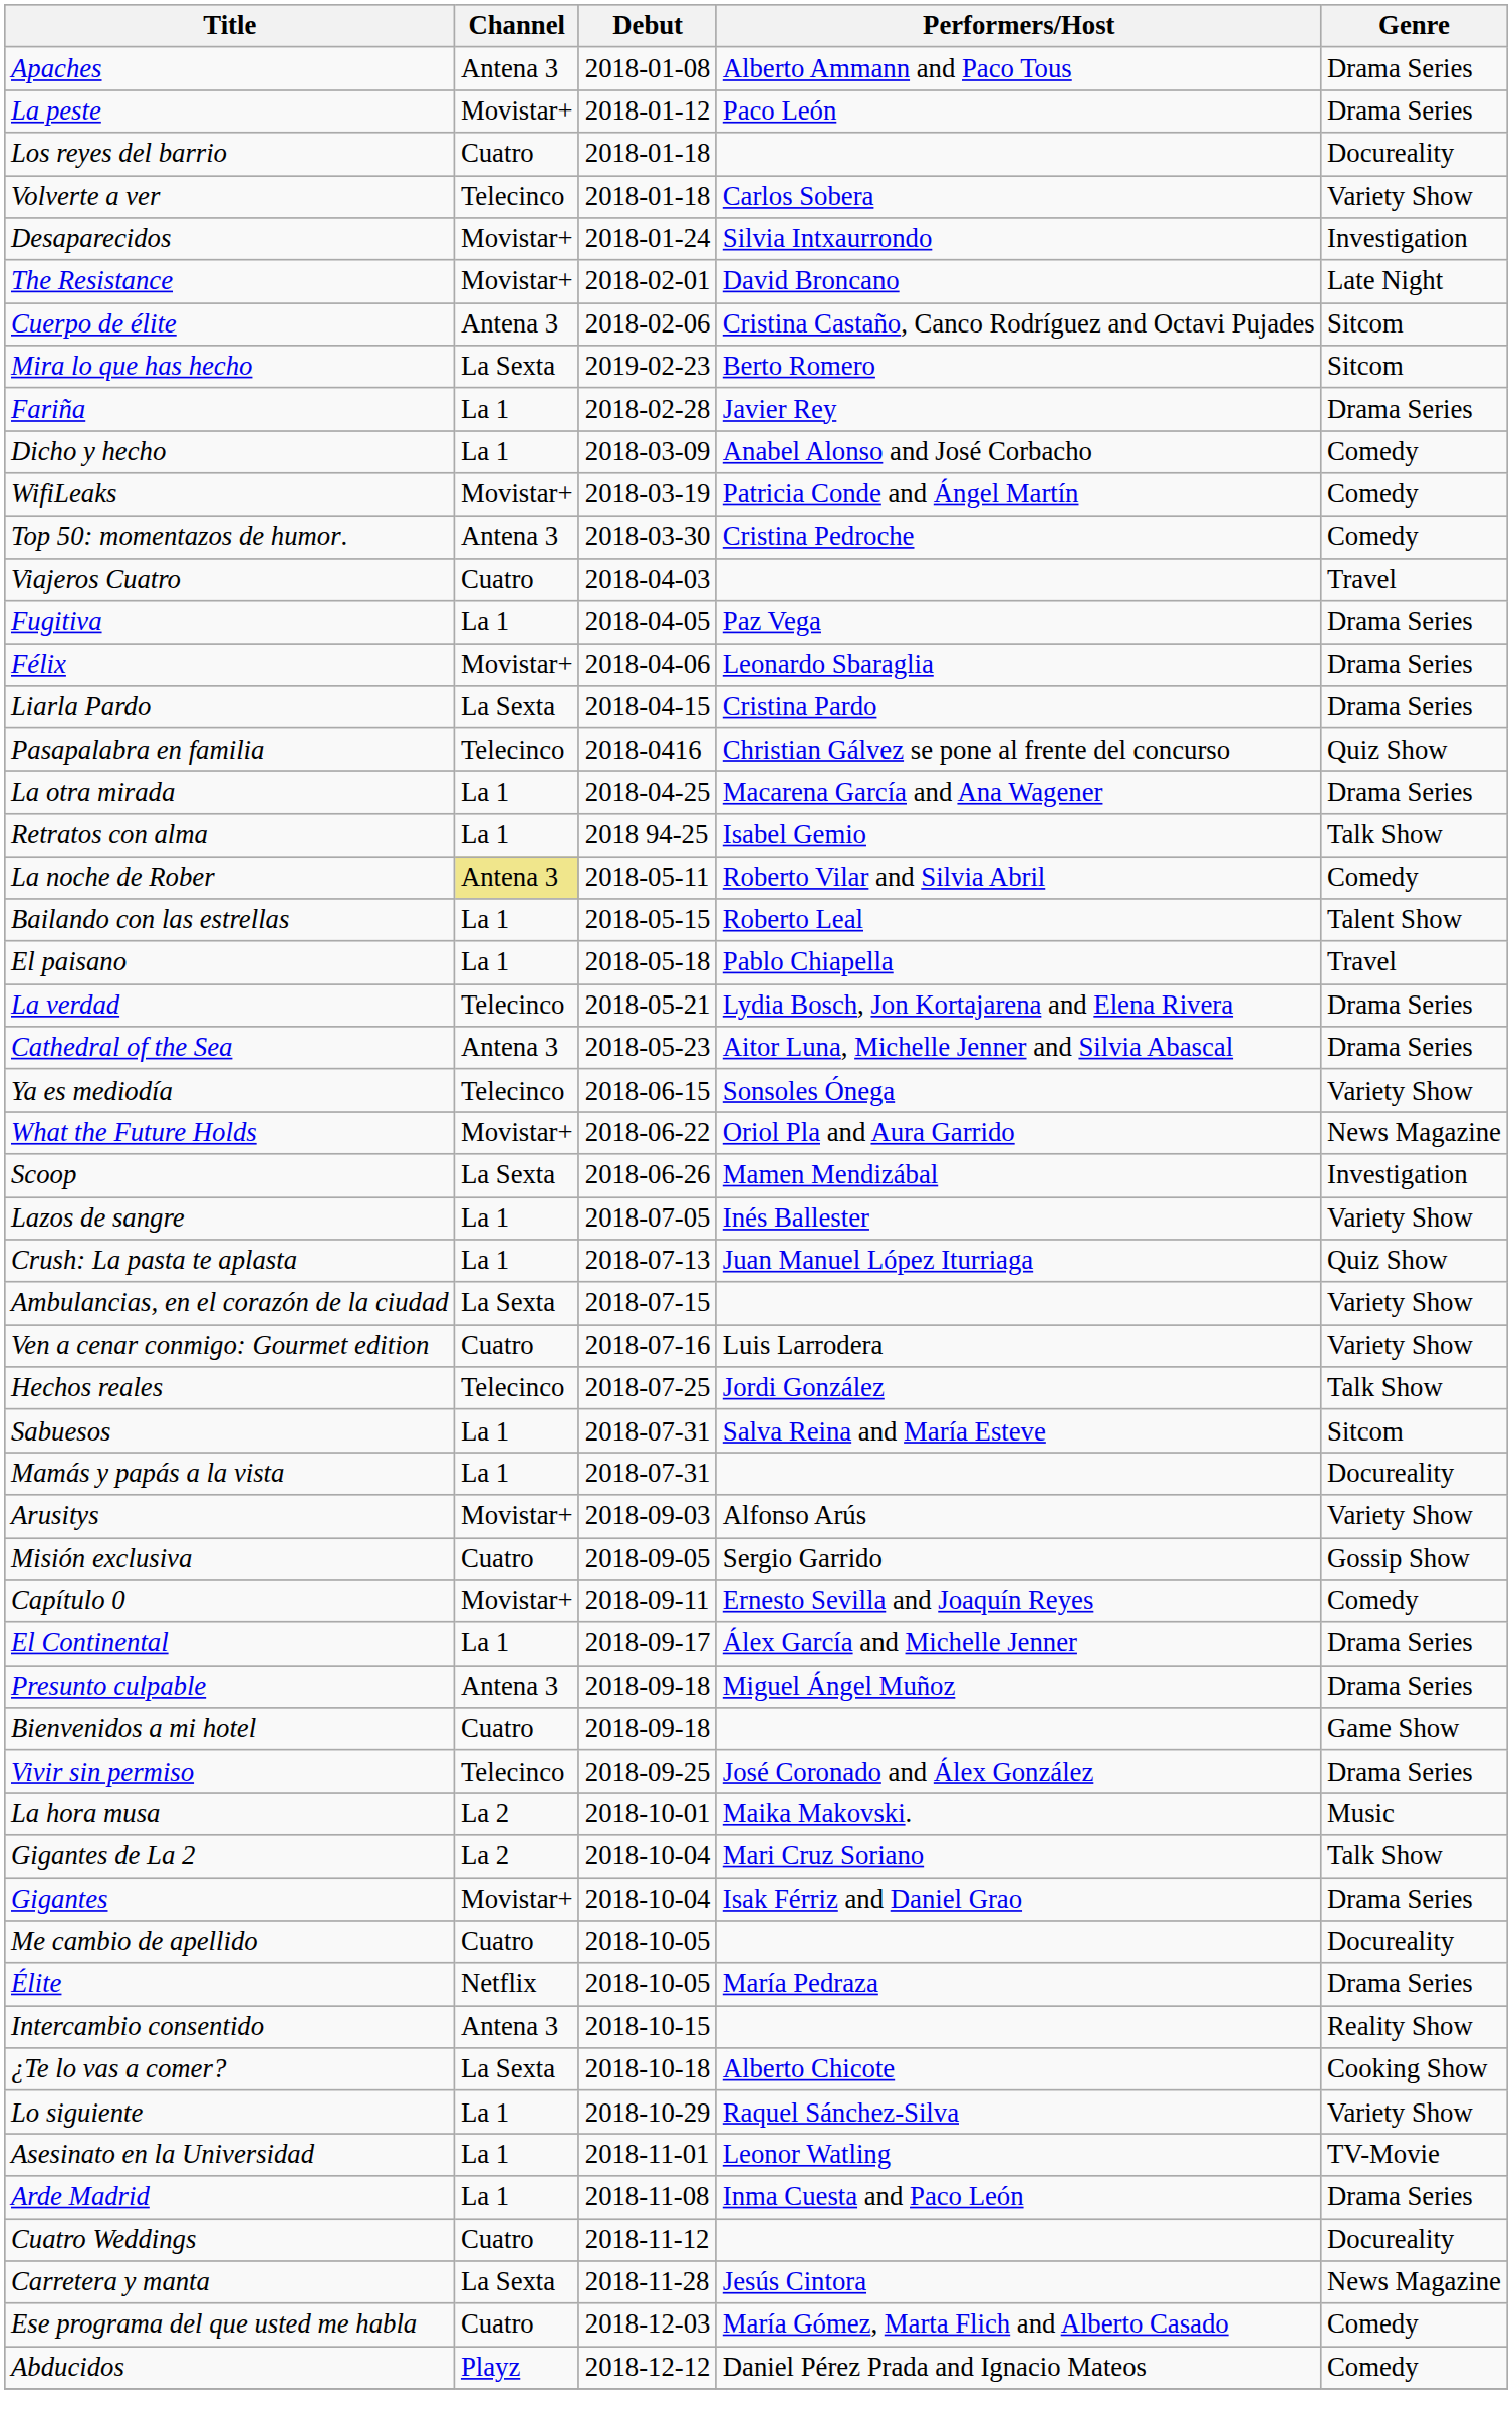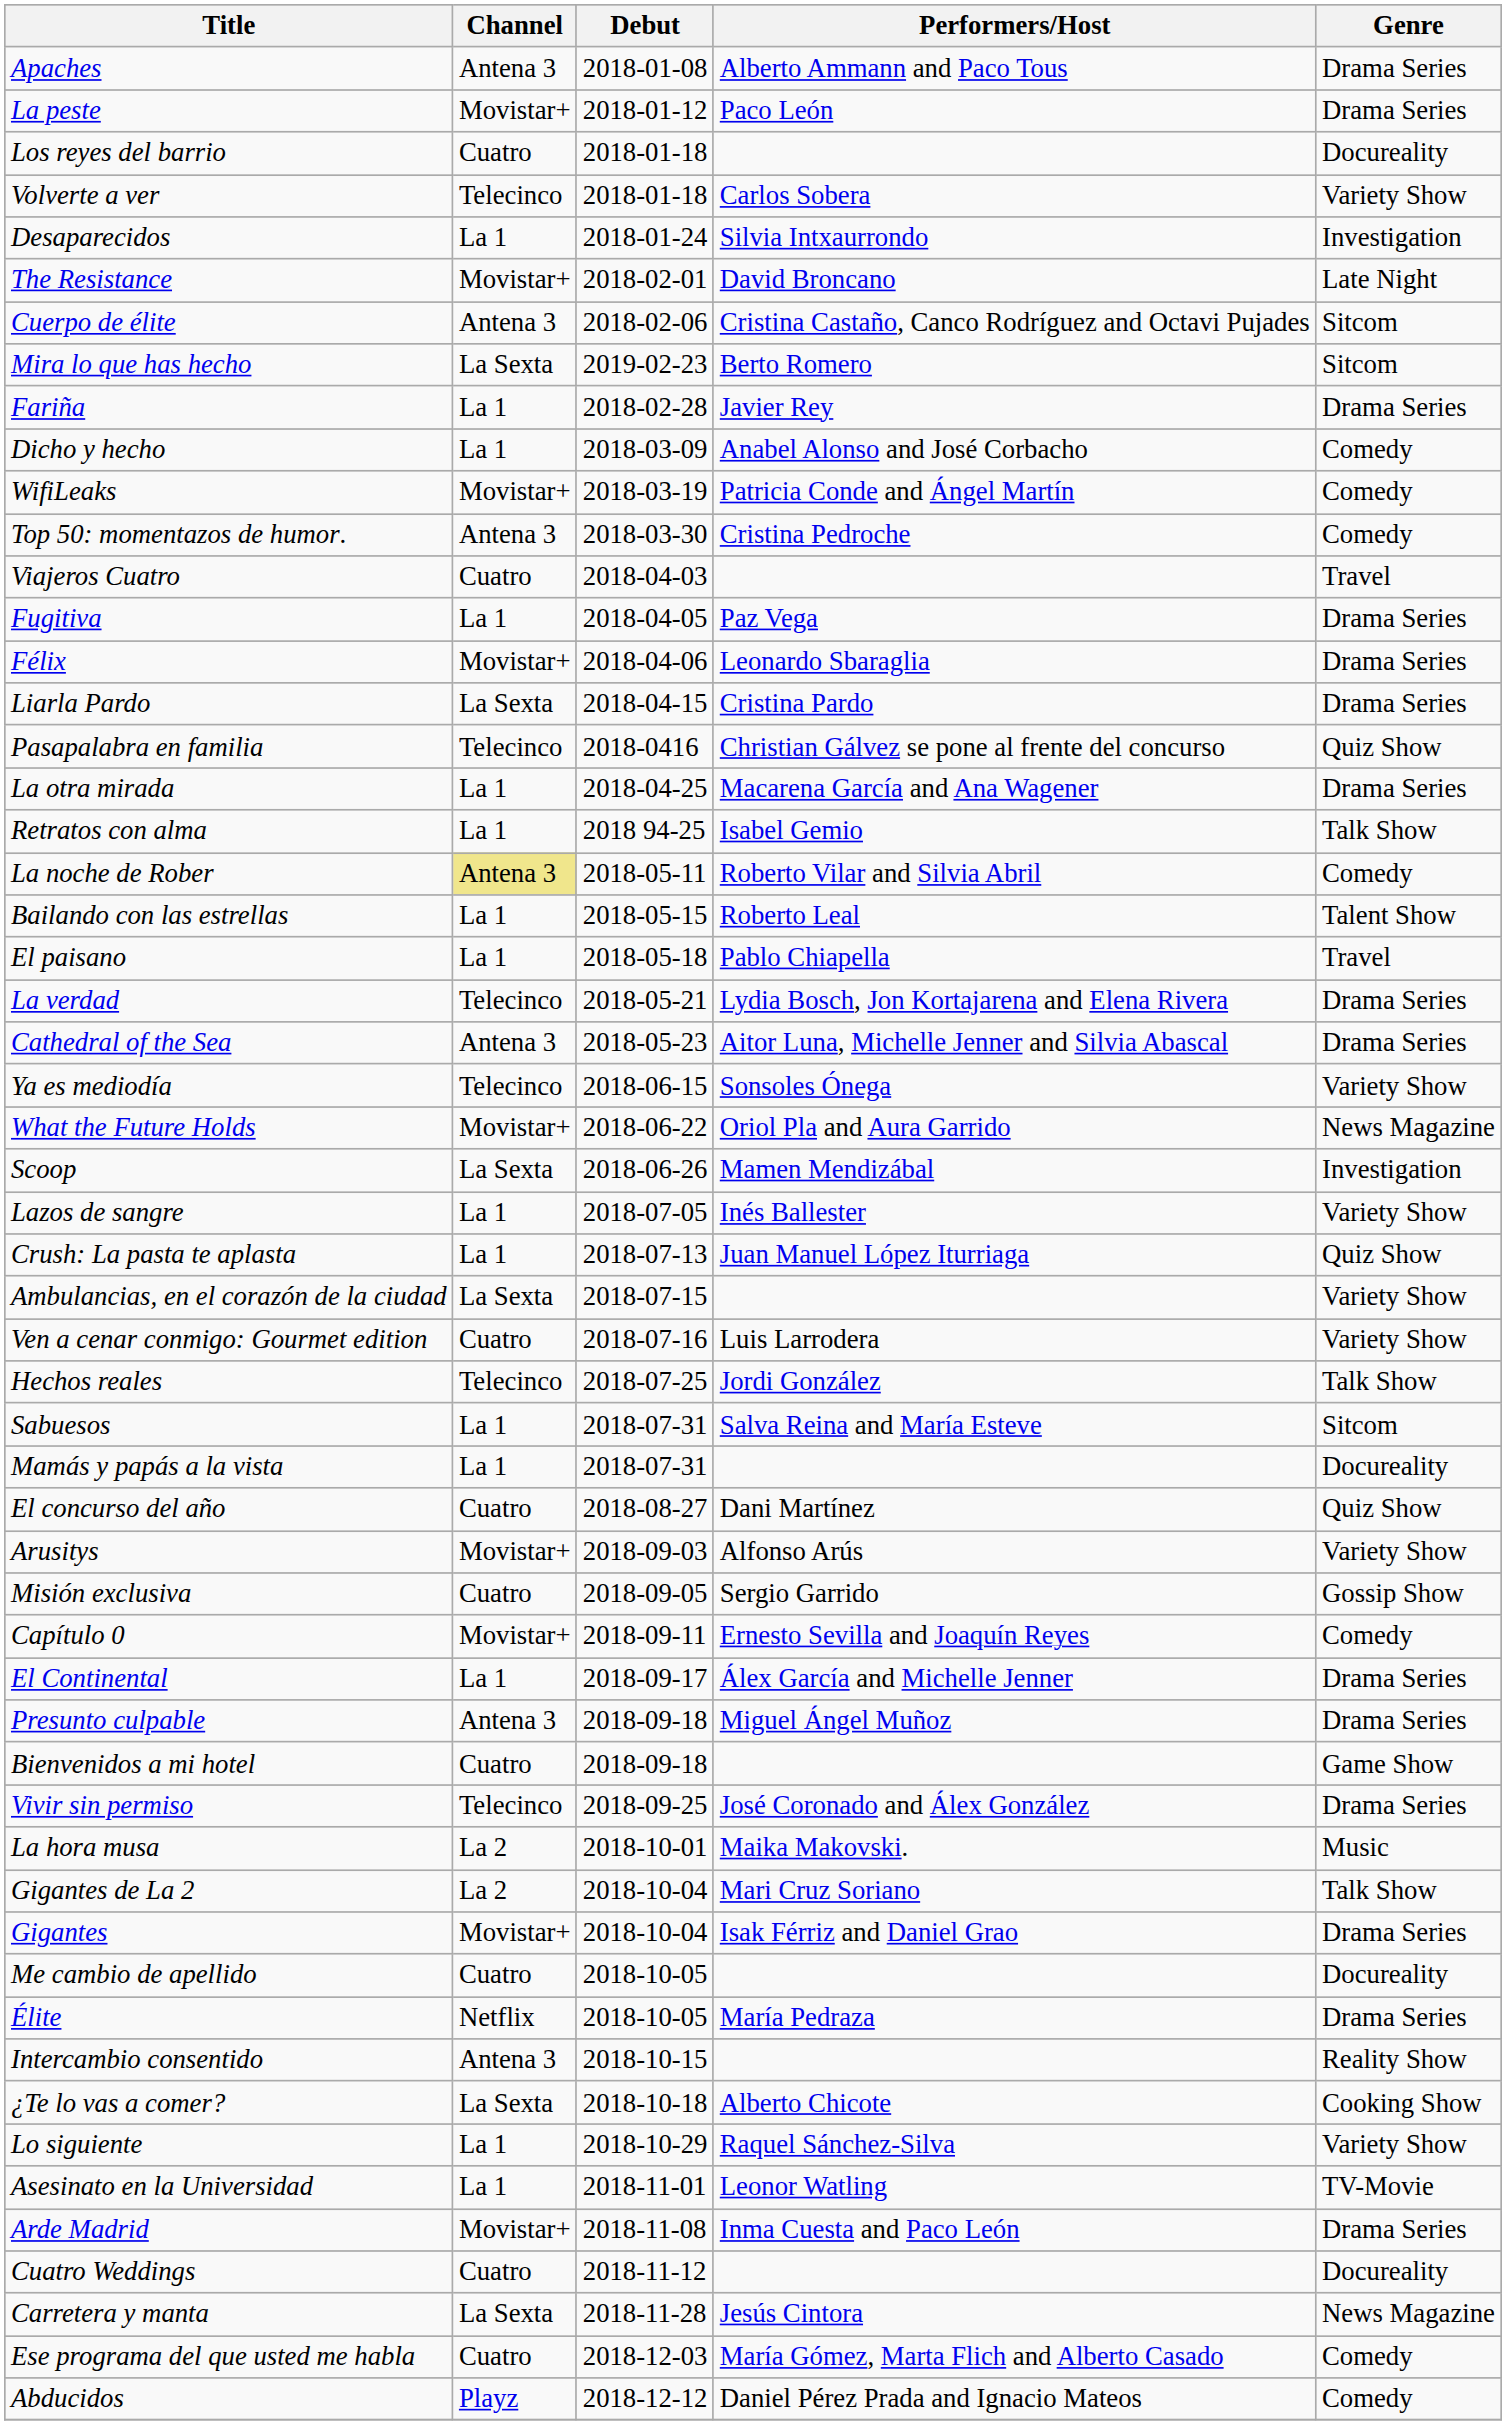 <table class="wikitable sortable">
 <tr>
 <th>Title</th>
 <th>Channel</th>
 <th>Debut</th>
 <th>Performers/Host</th>
 <th>Genre</th>
 </tr>
 <tr>
 <td><em><a href='#'>Apaches</a></em></td>
 <td>Antena 3</td>
 <td>2018-01-08</td>
 <td><a href='#'>Alberto Ammann</a> and  <a href='#'>Paco Tous</a></td>
 <td>Drama Series</td>
 </tr>
 <tr>
 <td><em><a href='#'>La peste</a></em></td>
 <td>Movistar+</td>
 <td>2018-01-12</td>
 <td><a href='#'>Paco León</a></td>
 <td>Drama Series</td>
 </tr>
 <tr>
 <td><em>Los reyes del barrio</em></td>
 <td>Cuatro</td>
 <td>2018-01-18</td>
 <td></td>
 <td>Docureality</td>
 </tr>
 <tr>
 <td><em> Volverte a ver</em></td>
 <td>Telecinco</td>
 <td>2018-01-18</td>
 <td><a href='#'>Carlos Sobera</a></td>
 <td>Variety Show</td>
 </tr>
 <tr>
 <td><em>Desaparecidos</em></td>
-<td>Movistar+</td>
+<td>La 1</td>
 <td>2018-01-24</td>
 <td><a href='#'>Silvia Intxaurrondo</a></td>
 <td>Investigation</td>
 </tr>
 <tr>
 <td><em><a href='#'>The Resistance</a> </em></td>
 <td>Movistar+</td>
 <td>2018-02-01</td>
 <td><a href='#'>David Broncano</a></td>
 <td>Late Night</td>
 </tr>
 <tr>
 <td><em> <a href='#'>Cuerpo de élite</a></em></td>
 <td>Antena 3</td>
 <td>2018-02-06</td>
 <td><a href='#'>Cristina Castaño</a>,  Canco Rodríguez and Octavi Pujades</td>
 <td>Sitcom</td>
 </tr>
 <tr>
 <td><em><a href='#'>Mira lo que has hecho</a></em></td>
 <td>La Sexta</td>
 <td>2019-02-23</td>
 <td><a href='#'>Berto Romero</a></td>
 <td>Sitcom</td>
 </tr>
 <tr>
 <td><em> <a href='#'>Fariña</a></em></td>
 <td>La 1</td>
 <td>2018-02-28</td>
 <td><a href='#'>Javier Rey</a></td>
 <td>Drama Series</td>
 </tr>
 <tr>
 <td><em>Dicho y hecho</em></td>
 <td>La 1</td>
 <td>2018-03-09</td>
 <td><a href='#'>Anabel Alonso</a> and José Corbacho</td>
 <td>Comedy</td>
 </tr>
 <tr>
 <td><em>WifiLeaks</em></td>
 <td>Movistar+</td>
 <td>2018-03-19</td>
 <td><a href='#'>Patricia Conde</a> and  <a href='#'>Ángel Martín</a></td>
 <td>Comedy</td>
 </tr>
 <tr>
 <td><em> Top 50: momentazos de humor</em>.</td>
 <td>Antena 3</td>
 <td>2018-03-30</td>
 <td><a href='#'>Cristina Pedroche</a></td>
 <td>Comedy</td>
 </tr>
 <tr>
 <td><em> Viajeros Cuatro</em></td>
 <td>Cuatro</td>
 <td>2018-04-03</td>
 <td></td>
 <td>Travel</td>
 </tr>
 <tr>
 <td><em> <a href='#'>Fugitiva</a></em></td>
 <td>La 1</td>
 <td>2018-04-05</td>
 <td><a href='#'>Paz Vega</a></td>
 <td>Drama Series</td>
 </tr>
 <tr>
 <td><em> <a href='#'>Félix</a></em></td>
 <td>Movistar+</td>
 <td>2018-04-06</td>
 <td><a href='#'>Leonardo Sbaraglia</a></td>
 <td>Drama Series</td>
 </tr>
 <tr>
 <td><em>Liarla Pardo</em></td>
 <td>La Sexta</td>
 <td>2018-04-15</td>
 <td><a href='#'>Cristina Pardo</a></td>
 <td>Drama Series</td>
 </tr>
 <tr>
 <td><em>Pasapalabra en familia</em></td>
 <td>Telecinco</td>
 <td>2018-0416</td>
 <td><a href='#'>Christian Gálvez</a> se pone al frente del concurso</td>
 <td>Quiz Show</td>
 </tr>
 <tr>
 <td><em> La otra mirada</em></td>
 <td>La 1</td>
 <td>2018-04-25</td>
 <td><a href='#'>Macarena García</a> and  <a href='#'>Ana Wagener</a></td>
 <td>Drama Series</td>
 </tr>
 <tr>
 <td><em> Retratos con alma</em></td>
 <td>La 1</td>
 <td>2018 94-25</td>
 <td><a href='#'>Isabel Gemio</a></td>
 <td>Talk Show</td>
 </tr>
 <tr>
 <td><em>La noche de Rober</em></td>
 <td style="background: khaki;">Antena 3</td>
 <td>2018-05-11</td>
 <td><a href='#'>Roberto Vilar</a> and  <a href='#'>Silvia Abril</a></td>
 <td>Comedy</td>
 </tr>
 <tr>
 <td><em>Bailando con las estrellas</em></td>
 <td>La 1</td>
 <td>2018-05-15</td>
 <td><a href='#'>Roberto Leal</a></td>
 <td>Talent Show</td>
 </tr>
 <tr>
 <td><em> El paisano</em></td>
 <td>La 1</td>
 <td>2018-05-18</td>
 <td><a href='#'>Pablo Chiapella</a></td>
 <td>Travel</td>
 </tr>
 <tr>
 <td><em><a href='#'>La verdad</a></em></td>
 <td>Telecinco</td>
 <td>2018-05-21</td>
 <td><a href='#'>Lydia Bosch</a>, <a href='#'>Jon Kortajarena</a> and <a href='#'>Elena Rivera</a></td>
 <td>Drama Series</td>
 </tr>
 <tr>
 <td><em><a href='#'>Cathedral of the Sea</a></em></td>
 <td>Antena 3</td>
 <td>2018-05-23</td>
 <td><a href='#'>Aitor Luna</a>,  <a href='#'>Michelle Jenner</a> and <a href='#'>Silvia Abascal</a></td>
 <td>Drama Series</td>
 </tr>
 <tr>
 <td><em>Ya es mediodía</em></td>
 <td>Telecinco</td>
 <td>2018-06-15</td>
 <td><a href='#'>Sonsoles Ónega</a></td>
 <td>Variety Show</td>
 </tr>
 <tr>
 <td><em><a href='#'>What the Future Holds</a></em></td>
 <td>Movistar+</td>
 <td>2018-06-22</td>
 <td><a href='#'>Oriol Pla</a> and <a href='#'>Aura Garrido</a></td>
 <td>News Magazine</td>
 </tr>
 <tr>
 <td><em>Scoop</em></td>
 <td>La Sexta</td>
 <td>2018-06-26</td>
 <td><a href='#'>Mamen Mendizábal</a></td>
 <td>Investigation</td>
 </tr>
 <tr>
 <td><em>Lazos de sangre</em></td>
 <td>La 1</td>
 <td>2018-07-05</td>
 <td><a href='#'>Inés Ballester</a></td>
 <td>Variety Show</td>
 </tr>
 <tr>
 <td><em> Crush: La pasta te aplasta</em></td>
 <td>La 1</td>
 <td>2018-07-13</td>
 <td><a href='#'>Juan Manuel López Iturriaga</a></td>
 <td>Quiz Show</td>
 </tr>
 <tr>
 <td><em> Ambulancias, en el corazón de la ciudad</em></td>
 <td>La Sexta</td>
 <td>2018-07-15</td>
 <td></td>
 <td>Variety Show</td>
 </tr>
 <tr>
 <td><em>Ven a cenar conmigo: Gourmet edition</em></td>
 <td>Cuatro</td>
 <td>2018-07-16</td>
 <td>Luis Larrodera</td>
 <td>Variety Show</td>
 </tr>
 <tr>
 <td><em> Hechos reales</em></td>
 <td>Telecinco</td>
 <td>2018-07-25</td>
 <td><a href='#'>Jordi González</a></td>
 <td>Talk Show</td>
 </tr>
 <tr>
 <td><em>  Sabuesos</em></td>
 <td>La 1</td>
 <td>2018-07-31</td>
 <td><a href='#'>Salva Reina</a> and <a href='#'>María Esteve</a></td>
 <td>Sitcom</td>
 </tr>
 <tr>
 <td><em>Mamás y papás a la vista</em></td>
 <td>La 1</td>
 <td>2018-07-31</td>
 <td></td>
 <td>Docureality</td>
 </tr>
 <tr>
+<td><em>El concurso del año</em></td>
+<td>Cuatro</td>
+<td>2018-08-27</td>
+<td>Dani Martínez</td>
+<td>Quiz Show</td>
+</tr>
+<tr>
 <td><em>Arusitys</em></td>
 <td>Movistar+</td>
 <td>2018-09-03</td>
 <td>Alfonso Arús</td>
 <td>Variety Show</td>
 </tr>
 <tr>
 <td><em>Misión exclusiva</em></td>
 <td>Cuatro</td>
 <td>2018-09-05</td>
 <td>Sergio Garrido</td>
 <td>Gossip Show</td>
 </tr>
 <tr>
 <td><em>Capítulo 0</em></td>
 <td>Movistar+</td>
 <td>2018-09-11</td>
 <td><a href='#'>Ernesto Sevilla</a> and <a href='#'>Joaquín Reyes</a></td>
 <td>Comedy</td>
 </tr>
 <tr>
 <td><em> <a href='#'>El Continental</a></em></td>
 <td>La 1</td>
 <td>2018-09-17</td>
 <td><a href='#'>Álex García</a> and  <a href='#'>Michelle Jenner</a></td>
 <td>Drama Series</td>
 </tr>
 <tr>
 <td><em> <a href='#'>Presunto culpable</a></em></td>
 <td>Antena 3</td>
 <td>2018-09-18</td>
 <td><a href='#'>Miguel Ángel Muñoz</a></td>
 <td>Drama Series</td>
 </tr>
 <tr>
 <td><em> Bienvenidos a mi hotel </em></td>
 <td>Cuatro</td>
 <td>2018-09-18</td>
 <td></td>
 <td>Game Show</td>
 </tr>
 <tr>
 <td><em><a href='#'>Vivir sin permiso</a></em></td>
 <td>Telecinco</td>
 <td>2018-09-25</td>
 <td><a href='#'>José Coronado</a> and  <a href='#'>Álex González</a></td>
 <td>Drama Series</td>
 </tr>
 <tr>
 <td><em>La hora musa</em></td>
 <td>La 2</td>
 <td>2018-10-01</td>
 <td><a href='#'>Maika Makovski</a>.</td>
 <td>Music</td>
 </tr>
 <tr>
 <td><em>Gigantes de La 2</em></td>
 <td>La 2</td>
 <td>2018-10-04</td>
 <td><a href='#'>Mari Cruz Soriano</a></td>
 <td>Talk Show</td>
 </tr>
 <tr>
 <td><em><a href='#'>Gigantes</a></em></td>
 <td>Movistar+</td>
 <td>2018-10-04</td>
 <td><a href='#'>Isak Férriz</a> and <a href='#'>Daniel Grao</a></td>
 <td>Drama Series</td>
 </tr>
 <tr>
 <td><em>Me cambio de apellido</em></td>
 <td>Cuatro</td>
 <td>2018-10-05</td>
 <td></td>
 <td>Docureality</td>
 </tr>
 <tr>
 <td><em> <a href='#'>Élite</a></em></td>
 <td>Netflix</td>
 <td>2018-10-05</td>
 <td><a href='#'>María Pedraza</a></td>
 <td>Drama Series</td>
 </tr>
 <tr>
 <td><em> Intercambio consentido</em></td>
 <td>Antena 3</td>
 <td>2018-10-15</td>
 <td></td>
 <td>Reality Show</td>
 </tr>
 <tr>
 <td><em>¿Te lo vas a comer?</em></td>
 <td>La Sexta</td>
 <td>2018-10-18</td>
 <td><a href='#'>Alberto Chicote</a></td>
 <td>Cooking Show</td>
 </tr>
 <tr>
 <td><em> Lo siguiente</em></td>
 <td>La 1</td>
 <td>2018-10-29</td>
 <td><a href='#'>Raquel Sánchez-Silva</a></td>
 <td>Variety Show</td>
 </tr>
 <tr>
 <td><em> Asesinato en la Universidad</em></td>
 <td>La 1</td>
 <td>2018-11-01</td>
 <td><a href='#'>Leonor Watling</a></td>
 <td>TV-Movie</td>
 </tr>
 <tr>
 <td><em><a href='#'>Arde Madrid</a></em></td>
-<td>La 1</td>
+<td>Movistar+</td>
 <td>2018-11-08</td>
 <td><a href='#'>Inma Cuesta</a> and <a href='#'>Paco León</a></td>
 <td>Drama Series</td>
 </tr>
 <tr>
 <td><em>Cuatro Weddings</em></td>
 <td>Cuatro</td>
 <td>2018-11-12</td>
 <td></td>
 <td>Docureality</td>
 </tr>
 <tr>
 <td><em>Carretera y manta</em></td>
 <td>La Sexta</td>
 <td>2018-11-28</td>
 <td><a href='#'>Jesús Cintora</a></td>
 <td>News Magazine</td>
 </tr>
 <tr>
 <td><em>Ese programa del que usted me habla</em></td>
 <td>Cuatro</td>
 <td>2018-12-03</td>
 <td><a href='#'>María Gómez</a>, <a href='#'>Marta Flich</a> and <a href='#'>Alberto Casado</a></td>
 <td>Comedy</td>
 </tr>
 <tr>
 <td><em>Abducidos</em></td>
 <td><a href='#'>Playz</a></td>
 <td>2018-12-12</td>
 <td>Daniel Pérez Prada and Ignacio Mateos</td>
 <td>Comedy</td>
 </tr>
 <tr>
 </tr>
 </table>
